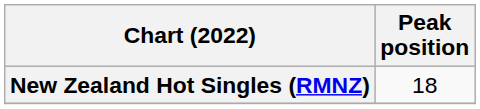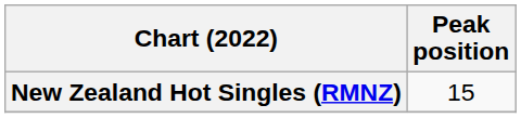 <table class="wikitable sortable plainrowheaders" style="text-align:center">
 <tr>
 <th scope="col">Chart (2022)</th>
 <th scope="col">Peak<br>position</th>
 </tr>
 <tr>
 <th scope="row">New Zealand Hot Singles (<a href='#'>RMNZ</a>)</th>
-<td>18</td>
+<td>15</td>
 </tr>
 <tr>
 </tr>
 <tr>
 </tr>
 <tr>
 </tr>
 <tr>
 </tr>
 </table>
